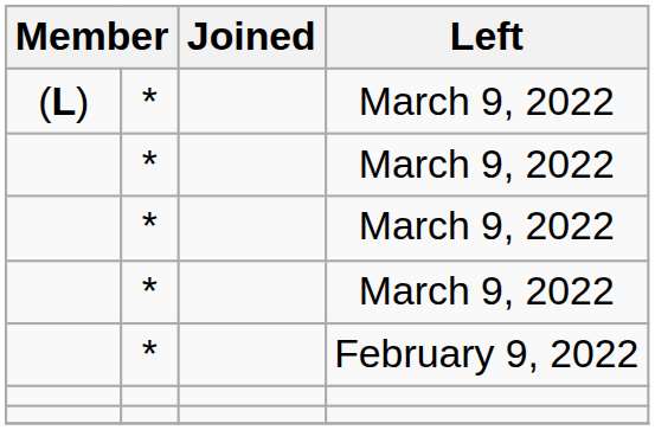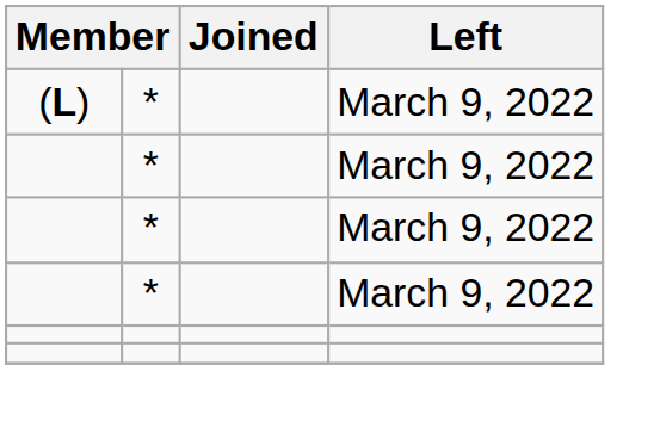 <table class="wikitable sortable" style="text-align:center;">
 <tr>
 <th colspan="2">Member</th>
 <th>Joined</th>
 <th>Left</th>
 </tr>
 <tr>
 <td> (<strong>L</strong>)</td>
 <td>*</td>
 <td></td>
 <td>March 9, 2022</td>
 </tr>
 <tr>
 <td></td>
 <td>*</td>
 <td></td>
 <td>March 9, 2022</td>
 </tr>
 <tr>
 <td></td>
 <td>*</td>
 <td></td>
 <td>March 9, 2022</td>
 </tr>
 <tr>
 <td></td>
 <td>*</td>
 <td></td>
 <td>March 9, 2022</td>
 </tr>
 <tr>
 <td></td>
-<td>*</td>
-<td></td>
-<td>February 9, 2022</td>
-</tr>
-<tr>
-<td></td>
 <td></td>
 <td><a href='#'></a></td>
 <td></td>
 </tr>
 <tr>
 <td></td>
 <td></td>
 <td><a href='#'></a></td>
 <td></td>
 </tr>
 <tr>
 </tr>
 </table>
